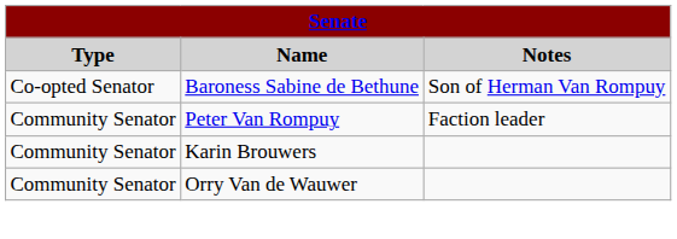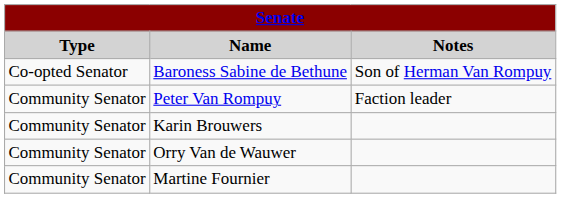 <table class="wikitable">
 <tr>
 <th style="background:darkRed;" colspan="3"><a href='#'><span>Senate</span></a></th>
 </tr>
 <tr>
 <th style="background:LightGrey;">Type</th>
 <th style="background:LightGrey;">Name</th>
 <th style="background:LightGrey;">Notes</th>
 </tr>
 <tr>
 <td>Co-opted Senator</td>
 <td> <a href='#'>Baroness Sabine de Bethune</a></td>
 <td>Son of <a href='#'>Herman Van Rompuy</a></td>
 </tr>
 <tr>
 <td>Community Senator</td>
 <td> <a href='#'>Peter Van Rompuy</a></td>
 <td>Faction leader</td>
 </tr>
 <tr>
 <td>Community Senator</td>
 <td> Karin Brouwers</td>
 <td></td>
 </tr>
 <tr>
 <td>Community Senator</td>
 <td> Orry Van de Wauwer</td>
 <td></td>
 </tr>
+<tr>
+<td>Community Senator</td>
+<td> Martine Fournier</td>
+<td></td>
+</tr>
 </table>
